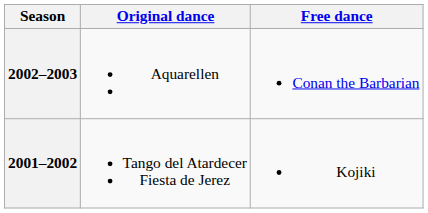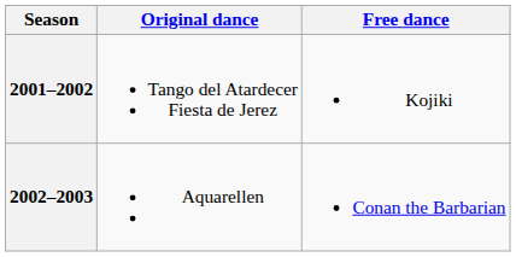 <table class=wikitable style=text-align:center>
 <tr>
 <th>Season</th>
 <th><a href='#'>Original dance</a></th>
 <th><a href='#'>Free dance</a></th>
 </tr>
 <tr>
+<th>2001–2002 <br> </th>
+<td><br><ul><li> Tango del Atardecer <br></li><li> Fiesta de Jerez <br></li></ul></td>
+<td><br><ul><li>Kojiki <br></li></ul></td>
+</tr>
+<tr>
 <th>2002–2003 <br> </th>
 <td><br><ul><li> Aquarellen <br></li><li></li></ul></td>
 <td><br><ul><li><a href='#'>Conan the Barbarian</a> <br></li></ul></td>
 </tr>
-<tr>
-<th>2001–2002 <br> </th>
-<td><br><ul><li> Tango del Atardecer <br></li><li> Fiesta de Jerez <br></li></ul></td>
-<td><br><ul><li>Kojiki <br></li></ul></td>
-</tr>
 </table>
